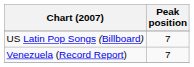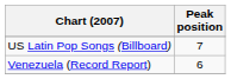 <table class="wikitable">
 <tr>
 <th align="left">Chart (2007)</th>
 <th align="left">Peak<br>position</th>
 </tr>
 <tr>
 </tr>
 <tr>
 <td align="left">US <a href='#'>Latin Pop Songs</a> <em>(</em><a href='#'>Billboard</a><em>)</em> </td>
 <td style="text-align:center;">7</td>
 </tr>
 <tr>
 <td align="left"><a href='#'>Venezuela</a> (<a href='#'>Record Report</a>) </td>
-<td style="text-align:center;">7</td>
+<td style="text-align:center;">6</td>
 </tr>
 <tr>
 </tr>
 </table>
